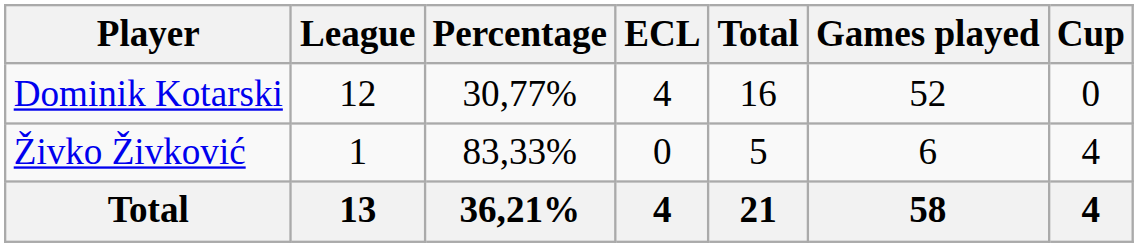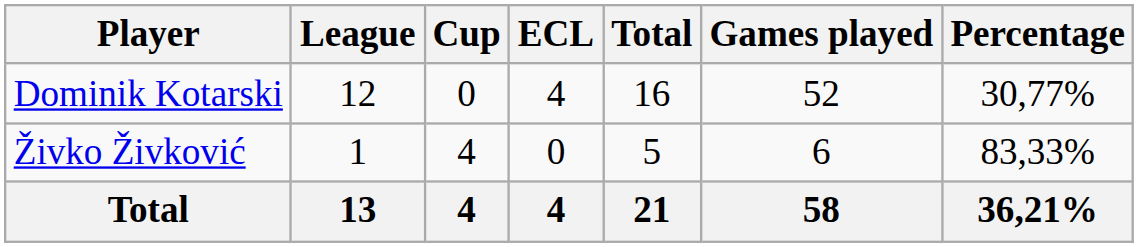 <table class="wikitable" style="text-align: center;">
 <tr>
 <th>Player</th>
 <th>League</th>
-<th>Percentage</th>
+<th>Cup</th>
 <th>ECL</th>
 <th>Total</th>
 <th>Games played</th>
-<th>Cup</th>
+<th>Percentage</th>
 </tr>
 <tr>
 <td align=left> <a href='#'>Dominik Kotarski</a></td>
 <td>12</td>
-<td>30,77%</td>
+<td>0</td>
 <td>4</td>
 <td>16</td>
 <td>52</td>
-<td>0</td>
+<td>30,77%</td>
 </tr>
 <tr>
 <td align=left> <a href='#'>Živko Živković</a></td>
 <td>1</td>
-<td>83,33%</td>
+<td>4</td>
 <td>0</td>
 <td>5</td>
 <td>6</td>
-<td>4</td>
+<td>83,33%</td>
 </tr>
 <tr>
 <th>Total</th>
 <th>13</th>
-<th>36,21%</th>
+<th>4</th>
 <th>4</th>
 <th>21</th>
 <th>58</th>
-<th>4</th>
+<th>36,21%</th>
 </tr>
 </table>
